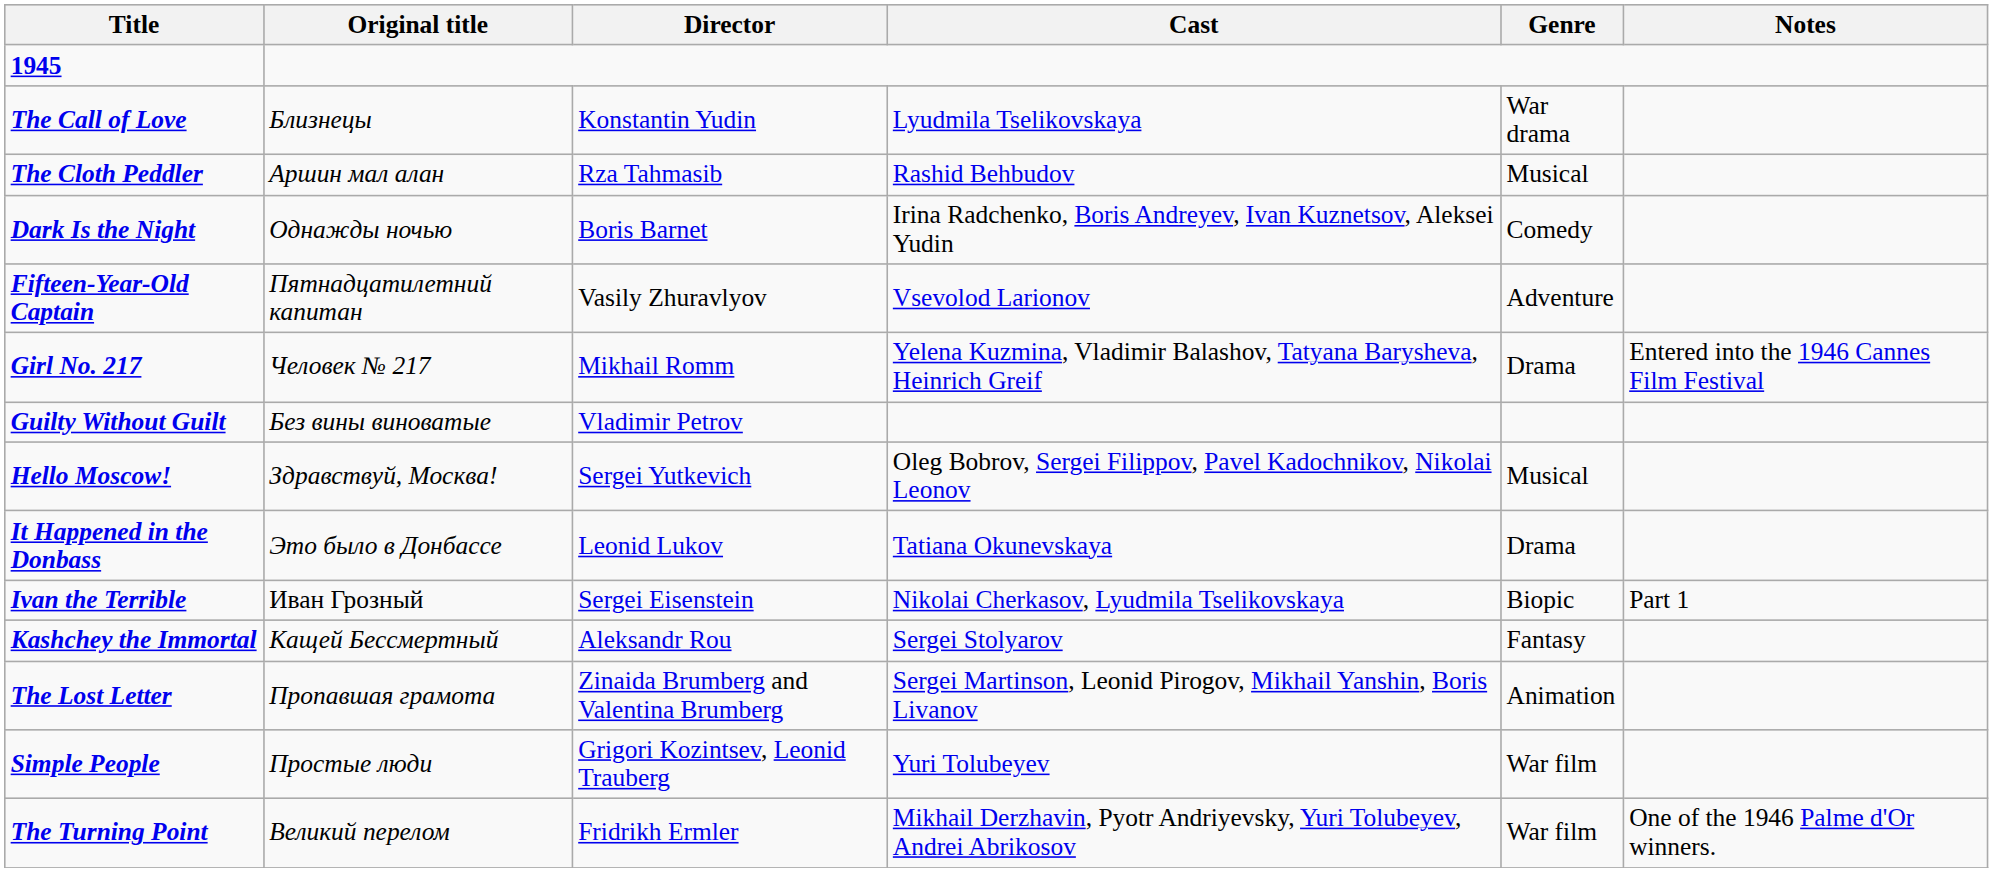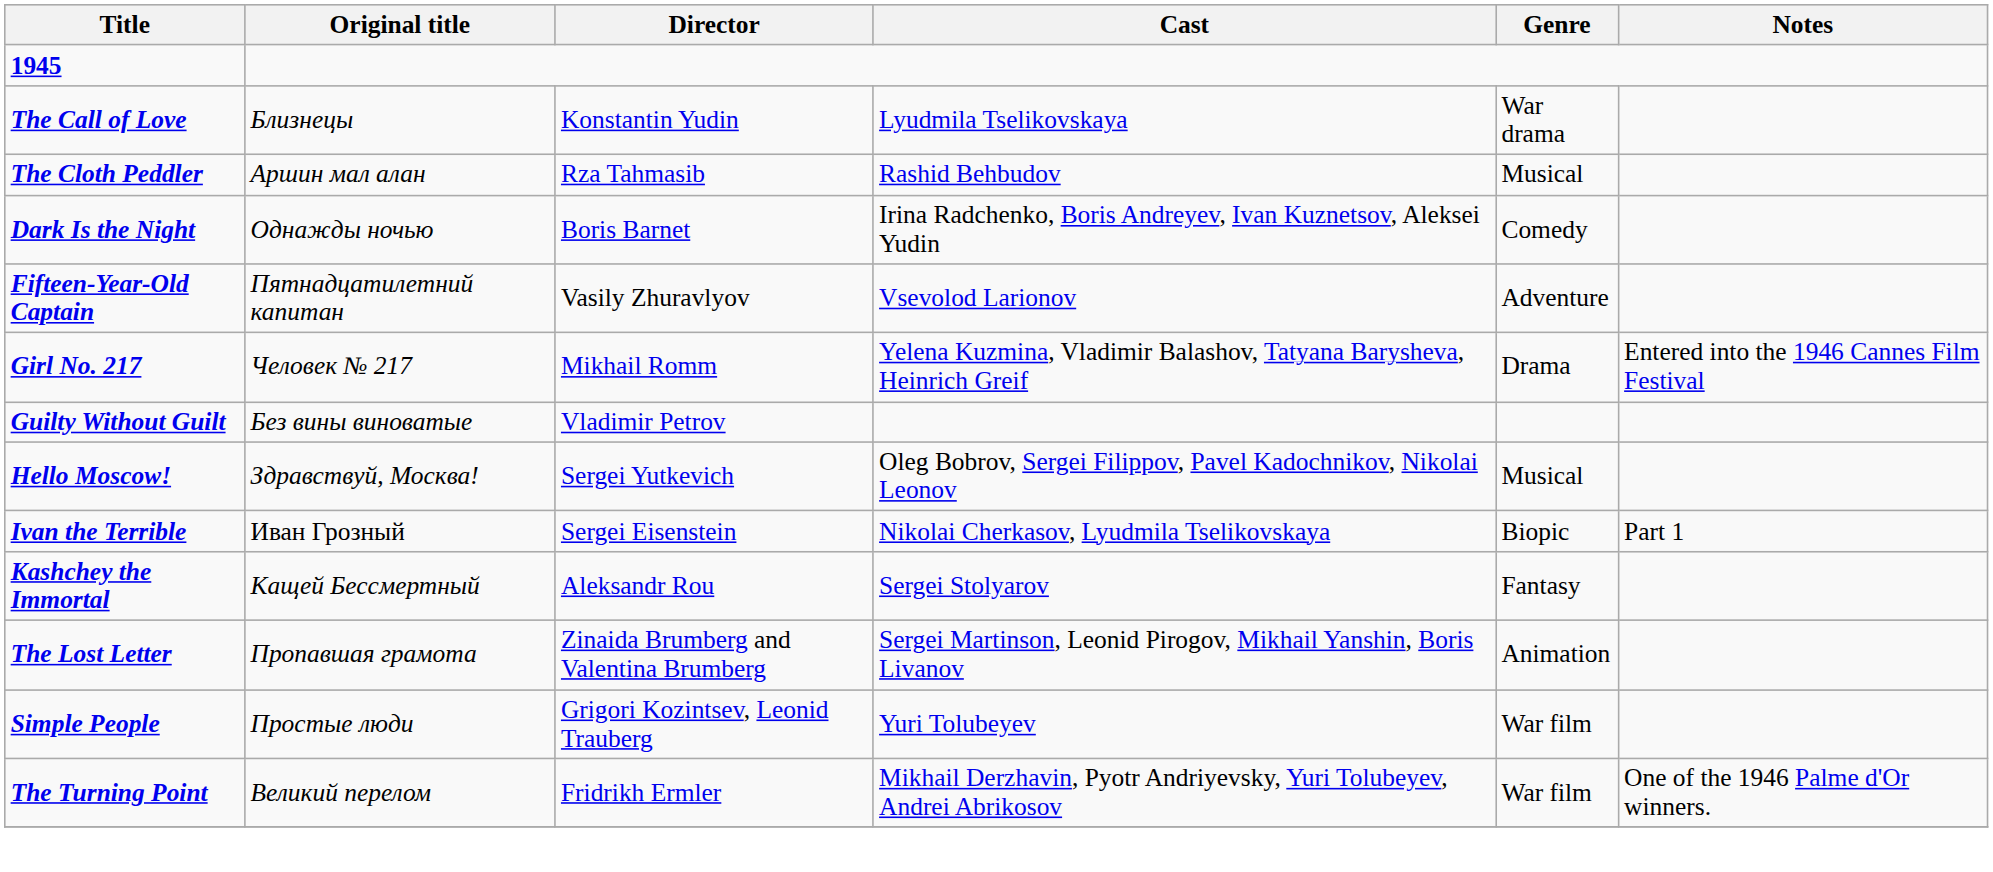 <table class="wikitable">
 <tr>
 <th>Title</th>
 <th>Original title</th>
 <th>Director</th>
 <th>Cast</th>
 <th>Genre</th>
 <th>Notes</th>
 </tr>
 <tr>
 <td><strong><a href='#'>1945</a></strong></td>
 </tr>
 <tr>
 <td><strong><em><a href='#'>The Call of Love</a></em></strong></td>
 <td><em>Близнецы</em></td>
 <td><a href='#'>Konstantin Yudin</a></td>
 <td><a href='#'>Lyudmila Tselikovskaya</a></td>
 <td>War drama</td>
 <td></td>
 </tr>
 <tr>
 <td><strong><em><a href='#'>The Cloth Peddler</a></em></strong></td>
 <td><em>Аршин мал алан</em></td>
 <td><a href='#'>Rza Tahmasib</a></td>
 <td><a href='#'>Rashid Behbudov</a></td>
 <td>Musical</td>
 <td></td>
 </tr>
 <tr>
 <td><strong><em><a href='#'>Dark Is the Night</a></em></strong></td>
 <td><em>Однажды ночью</em></td>
 <td><a href='#'>Boris Barnet</a></td>
 <td>Irina Radchenko, <a href='#'>Boris Andreyev</a>, <a href='#'>Ivan Kuznetsov</a>, Aleksei Yudin</td>
 <td>Comedy</td>
 <td></td>
 </tr>
 <tr>
 <td><strong><em><a href='#'>Fifteen-Year-Old Captain</a></em></strong></td>
 <td><em>Пятнадцатилетний капитан</em></td>
 <td>Vasily Zhuravlyov</td>
 <td><a href='#'>Vsevolod Larionov</a></td>
 <td>Adventure</td>
 <td></td>
 </tr>
 <tr>
 <td><strong><em><a href='#'>Girl No. 217</a></em></strong></td>
 <td><em>Человек № 217</em></td>
 <td><a href='#'>Mikhail Romm</a></td>
 <td><a href='#'>Yelena Kuzmina</a>, Vladimir Balashov, <a href='#'>Tatyana Barysheva</a>, <a href='#'>Heinrich Greif</a></td>
 <td>Drama</td>
 <td>Entered into the <a href='#'>1946 Cannes Film Festival</a></td>
 </tr>
 <tr>
 <td><strong><em><a href='#'>Guilty Without Guilt</a></em></strong></td>
 <td><em>Без вины виноватые</em></td>
 <td><a href='#'>Vladimir Petrov</a></td>
 <td></td>
 <td></td>
 <td></td>
 </tr>
 <tr>
 <td><strong><em><a href='#'>Hello Moscow!</a></em></strong></td>
 <td><em>Здравствуй, Москва!</em></td>
 <td><a href='#'>Sergei Yutkevich</a></td>
 <td>Oleg Bobrov, <a href='#'>Sergei Filippov</a>, <a href='#'>Pavel Kadochnikov</a>, <a href='#'>Nikolai Leonov</a></td>
 <td>Musical</td>
 <td></td>
 </tr>
 <tr>
-<td><strong><em><a href='#'>It Happened in the Donbass</a></em></strong></td>
-<td><em>Это было в Донбассе</em></td>
-<td><a href='#'>Leonid Lukov</a></td>
-<td><a href='#'>Tatiana Okunevskaya</a></td>
-<td>Drama</td>
-<td></td>
-</tr>
-<tr>
 <td><strong><em><a href='#'>Ivan the Terrible</a></em></strong></td>
 <td>Иван Грозный</td>
 <td><a href='#'>Sergei Eisenstein</a></td>
 <td><a href='#'>Nikolai Cherkasov</a>, <a href='#'>Lyudmila Tselikovskaya</a></td>
 <td>Biopic</td>
 <td>Part 1</td>
 </tr>
 <tr>
 <td><strong><em><a href='#'>Kashchey the Immortal</a></em></strong></td>
 <td><em>Кащей Бессмертный</em></td>
 <td><a href='#'>Aleksandr Rou</a></td>
 <td><a href='#'>Sergei Stolyarov</a></td>
 <td>Fantasy</td>
 <td></td>
 </tr>
 <tr>
 <td><strong><em><a href='#'>The Lost Letter</a></em></strong></td>
 <td><em>Пропавшая грамота</em></td>
 <td><a href='#'>Zinaida Brumberg</a> and<br><a href='#'>Valentina Brumberg</a></td>
 <td><a href='#'>Sergei Martinson</a>, Leonid Pirogov, <a href='#'>Mikhail Yanshin</a>, <a href='#'>Boris Livanov</a></td>
 <td>Animation</td>
 <td></td>
 </tr>
 <tr>
 <td><strong><em><a href='#'>Simple People</a></em></strong></td>
 <td><em>Простые люди</em></td>
 <td><a href='#'>Grigori Kozintsev</a>, <a href='#'>Leonid Trauberg</a></td>
 <td><a href='#'>Yuri Tolubeyev</a></td>
 <td>War film</td>
 <td></td>
 </tr>
 <tr>
 <td><strong><em><a href='#'>The Turning Point</a></em></strong></td>
 <td><em>Великий перелом</em></td>
 <td><a href='#'>Fridrikh Ermler</a></td>
 <td><a href='#'>Mikhail Derzhavin</a>, Pyotr Andriyevsky, <a href='#'>Yuri Tolubeyev</a>, <a href='#'>Andrei Abrikosov</a></td>
 <td>War film</td>
 <td>One of the 1946 <a href='#'>Palme d'Or</a> winners.</td>
 </tr>
 <tr>
 </tr>
 </table>
